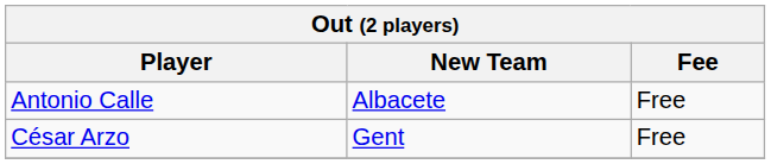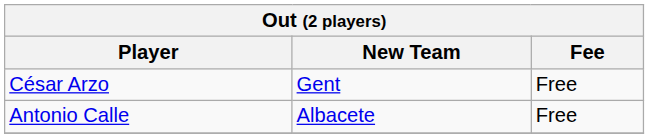 <table class="wikitable collapsible collapsed">
 <tr>
 <th colspan="3" width="500"> <strong>Out</strong> <small>(2 players)</small></th>
 </tr>
 <tr>
 <th>Player</th>
 <th>New Team</th>
 <th>Fee</th>
 </tr>
 <tr>
+<td> <a href='#'>César Arzo</a></td>
+<td> <a href='#'>Gent</a></td>
+<td>Free</td>
+</tr>
+<tr>
 <td> <a href='#'>Antonio Calle</a></td>
 <td> <a href='#'>Albacete</a></td>
 <td>Free</td>
 </tr>
 <tr>
-<td> <a href='#'>César Arzo</a></td>
-<td> <a href='#'>Gent</a></td>
-<td>Free</td>
-</tr>
-<tr>
 </tr>
 </table>
